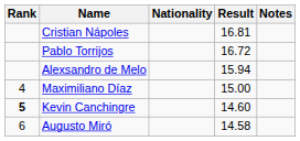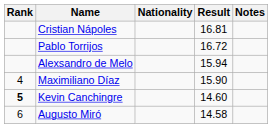 <table class="wikitable sortable" style="text-align:center">
 <tr>
 <th>Rank</th>
 <th>Name</th>
 <th>Nationality</th>
 <th>Result</th>
 <th>Notes</th>
 </tr>
 <tr>
 <td></td>
 <td align=left><a href='#'>Cristian Nápoles</a></td>
 <td align=left></td>
 <td>16.81</td>
 <td></td>
 </tr>
 <tr>
 <td></td>
 <td align=left><a href='#'>Pablo Torrijos</a></td>
 <td align=left></td>
 <td>16.72</td>
 <td></td>
 </tr>
 <tr>
 <td></td>
 <td align=left><a href='#'>Alexsandro de Melo</a></td>
 <td align=left></td>
 <td>15.94</td>
 <td></td>
 </tr>
 <tr>
 <td>4</td>
 <td align=left><a href='#'>Maximiliano Díaz</a></td>
 <td align=left></td>
-<td>15.00</td>
+<td>15.90</td>
 <td></td>
 </tr>
 <tr>
 <td><strong>5</strong></td>
 <td align=left><a href='#'>Kevin Canchingre</a></td>
 <td align=left></td>
 <td>14.60</td>
 <td></td>
 </tr>
 <tr>
 <td>6</td>
 <td align=left><a href='#'>Augusto Miró</a></td>
 <td align=left></td>
 <td>14.58</td>
 <td></td>
 </tr>
 </table>
